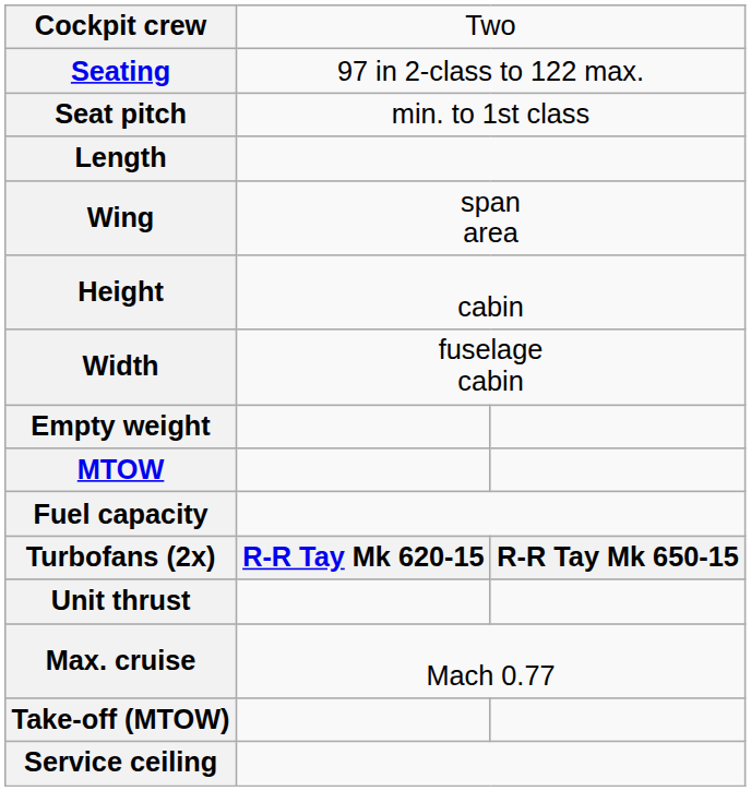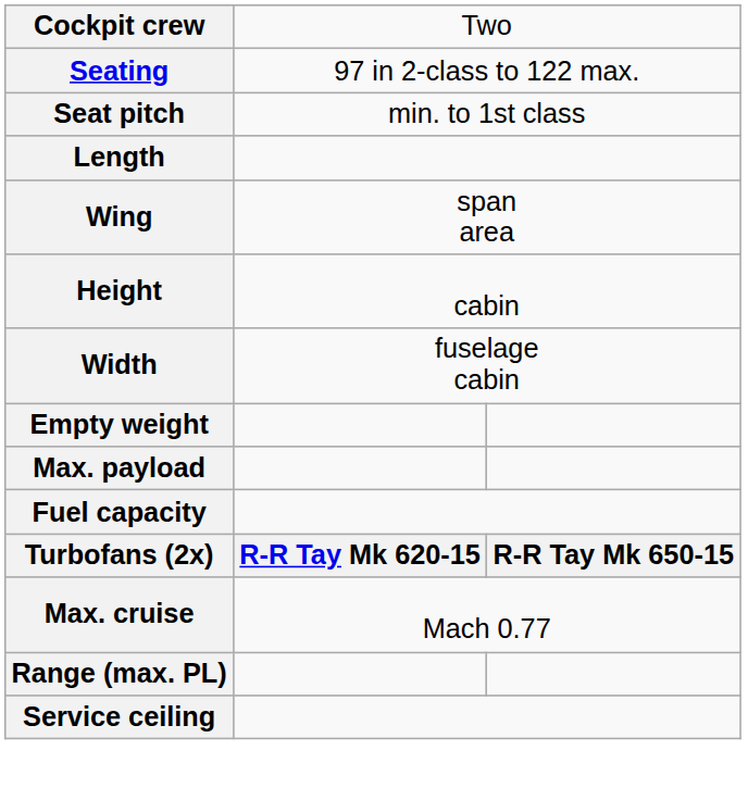 <table class="wikitable" style="text-align:center">
 <tr>
 <th>Cockpit crew</th>
 <td colspan="2">Two</td>
 </tr>
 <tr>
 <th><a href='#'>Seating</a></th>
 <td colspan="2">97 in 2-class to 122 max.</td>
 </tr>
 <tr>
 <th>Seat pitch</th>
 <td colspan="2">min.  to 1st class </td>
 </tr>
 <tr>
 <th>Length</th>
 <td colspan="2"></td>
 </tr>
 <tr>
 <th>Wing</th>
 <td colspan="2"> span<br> area</td>
 </tr>
 <tr>
 <th>Height</th>
 <td colspan="2"><br>  cabin</td>
 </tr>
 <tr>
 <th>Width</th>
 <td colspan="2"> fuselage<br>  cabin</td>
 </tr>
 <tr>
 <th>Empty weight</th>
 <td></td>
 <td></td>
 </tr>
 <tr>
-<th><a href='#'>MTOW</a></th>
+<th>Max. payload</th>
 <td></td>
 <td></td>
 </tr>
 <tr>
 <th>Fuel capacity</th>
 <td colspan="2"></td>
 </tr>
 <tr>
 <th>Turbofans (2x)</th>
 <th><a href='#'>R-R Tay</a> Mk 620-15</th>
 <th>R-R Tay Mk 650-15</th>
 </tr>
 <tr>
-<th>Unit thrust</th>
-<td></td>
-<td></td>
-</tr>
-<tr>
 <th>Max. cruise</th>
 <td colspan="2"><br>Mach 0.77</td>
 </tr>
 <tr>
-<th>Take-off (MTOW)</th>
+<th>Range (max. PL)</th>
 <td></td>
 <td></td>
 </tr>
 <tr>
 <th>Service ceiling</th>
 <td colspan="2"></td>
 </tr>
 </table>
